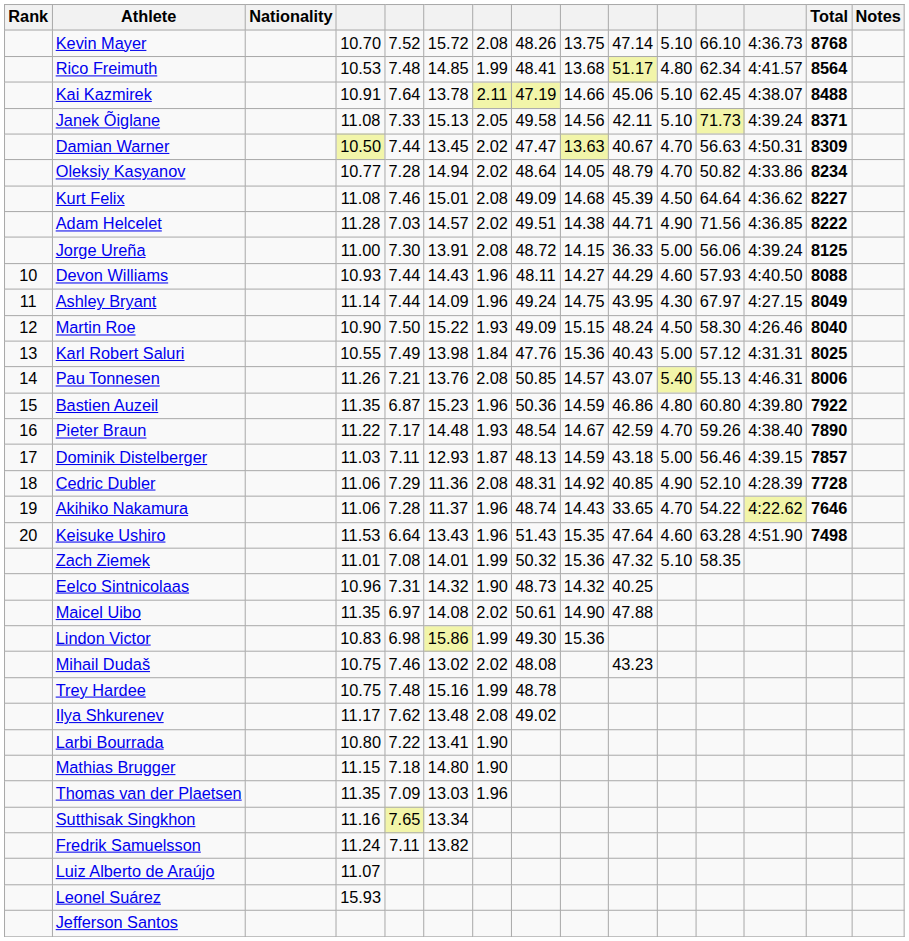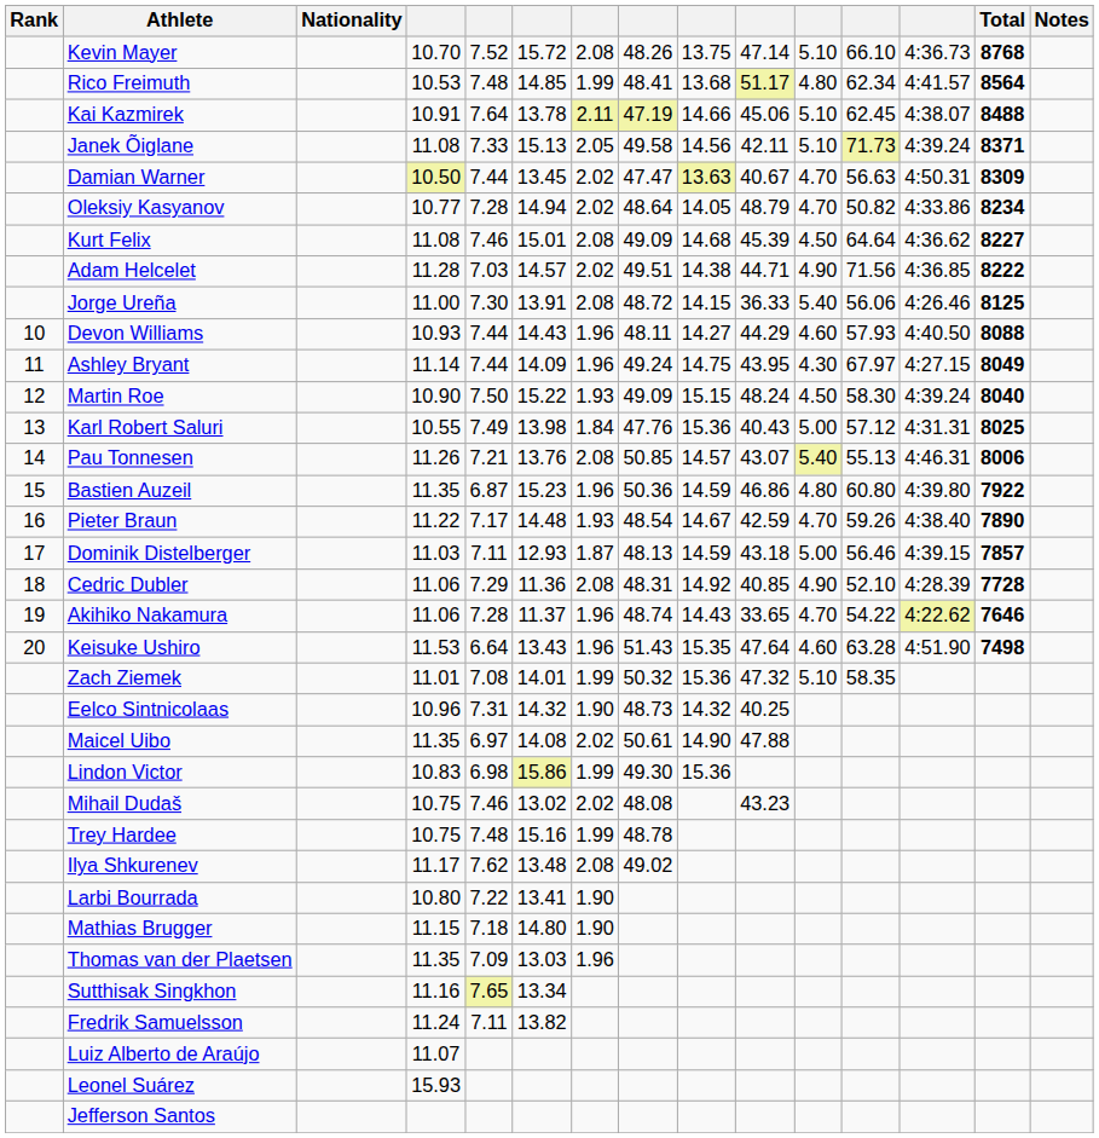 <table class="wikitable sortable" style="text-align:center">
 <tr>
 <th data-sort-type="number">Rank</th>
 <th>Athlete</th>
 <th>Nationality</th>
 <th></th>
 <th></th>
 <th></th>
 <th></th>
 <th></th>
 <th></th>
 <th></th>
 <th></th>
 <th></th>
 <th></th>
 <th>Total</th>
 <th>Notes</th>
 </tr>
 <tr>
 <td></td>
 <td align=left><a href='#'>Kevin Mayer</a></td>
 <td align=left></td>
 <td>10.70</td>
 <td>7.52</td>
 <td>15.72</td>
 <td>2.08</td>
 <td>48.26</td>
 <td>13.75</td>
 <td>47.14</td>
 <td>5.10</td>
 <td>66.10</td>
 <td>4:36.73</td>
 <td><strong>8768</strong></td>
 <td></td>
 </tr>
 <tr>
 <td></td>
 <td align=left><a href='#'>Rico Freimuth</a></td>
 <td align=left></td>
 <td>10.53</td>
 <td>7.48</td>
 <td>14.85</td>
 <td>1.99</td>
 <td>48.41</td>
 <td>13.68</td>
 <td bgcolor=#F2F5A9>51.17</td>
 <td>4.80</td>
 <td>62.34</td>
 <td>4:41.57</td>
 <td><strong>8564</strong></td>
 <td></td>
 </tr>
 <tr>
 <td></td>
 <td align=left><a href='#'>Kai Kazmirek</a></td>
 <td align=left></td>
 <td>10.91</td>
 <td>7.64</td>
 <td>13.78</td>
 <td bgcolor=#F2F5A9>2.11</td>
 <td bgcolor=#F2F5A9>47.19</td>
 <td>14.66</td>
 <td>45.06</td>
 <td>5.10</td>
 <td>62.45</td>
 <td>4:38.07</td>
 <td><strong>8488</strong></td>
 <td></td>
 </tr>
 <tr>
 <td></td>
 <td align=left><a href='#'>Janek Õiglane</a></td>
 <td align=left></td>
 <td>11.08</td>
 <td>7.33</td>
 <td>15.13</td>
 <td>2.05</td>
 <td>49.58</td>
 <td>14.56</td>
 <td>42.11</td>
 <td>5.10</td>
 <td bgcolor=#F2F5A9>71.73</td>
 <td>4:39.24</td>
 <td><strong>8371</strong></td>
 <td></td>
 </tr>
 <tr>
 <td></td>
 <td align=left><a href='#'>Damian Warner</a></td>
 <td align=left></td>
 <td bgcolor=#F2F5A9>10.50</td>
 <td>7.44</td>
 <td>13.45</td>
 <td>2.02</td>
 <td>47.47</td>
 <td bgcolor=#F2F5A9>13.63</td>
 <td>40.67</td>
 <td>4.70</td>
 <td>56.63</td>
 <td>4:50.31</td>
 <td><strong>8309</strong></td>
 <td></td>
 </tr>
 <tr>
 <td></td>
 <td align=left><a href='#'>Oleksiy Kasyanov</a></td>
 <td align=left></td>
 <td>10.77</td>
 <td>7.28</td>
 <td>14.94</td>
 <td>2.02</td>
 <td>48.64</td>
 <td>14.05</td>
 <td>48.79</td>
 <td>4.70</td>
 <td>50.82</td>
 <td>4:33.86</td>
 <td><strong>8234</strong></td>
 <td></td>
 </tr>
 <tr>
 <td></td>
 <td align=left><a href='#'>Kurt Felix</a></td>
 <td align=left></td>
 <td>11.08</td>
 <td>7.46</td>
 <td>15.01</td>
 <td>2.08</td>
 <td>49.09</td>
 <td>14.68</td>
 <td>45.39</td>
 <td>4.50</td>
 <td>64.64</td>
 <td>4:36.62</td>
 <td><strong>8227</strong></td>
 <td></td>
 </tr>
 <tr>
 <td></td>
 <td align=left><a href='#'>Adam Helcelet</a></td>
 <td align=left></td>
 <td>11.28</td>
 <td>7.03</td>
 <td>14.57</td>
 <td>2.02</td>
 <td>49.51</td>
 <td>14.38</td>
 <td>44.71</td>
 <td>4.90</td>
 <td>71.56</td>
 <td>4:36.85</td>
 <td><strong>8222</strong></td>
 <td></td>
 </tr>
 <tr>
 <td></td>
 <td align=left><a href='#'>Jorge Ureña</a></td>
 <td align=left></td>
 <td>11.00</td>
 <td>7.30</td>
 <td>13.91</td>
 <td>2.08</td>
 <td>48.72</td>
 <td>14.15</td>
 <td>36.33</td>
-<td>5.00</td>
+<td>5.40</td>
 <td>56.06</td>
-<td>4:39.24</td>
+<td>4:26.46</td>
 <td><strong>8125</strong></td>
 <td></td>
 </tr>
 <tr>
 <td>10</td>
 <td align=left><a href='#'>Devon Williams</a></td>
 <td align=left></td>
 <td>10.93</td>
 <td>7.44</td>
 <td>14.43</td>
 <td>1.96</td>
 <td>48.11</td>
 <td>14.27</td>
 <td>44.29</td>
 <td>4.60</td>
 <td>57.93</td>
 <td>4:40.50</td>
 <td><strong>8088</strong></td>
 <td></td>
 </tr>
 <tr>
 <td>11</td>
 <td align=left><a href='#'>Ashley Bryant</a></td>
 <td align=left></td>
 <td>11.14</td>
 <td>7.44</td>
 <td>14.09</td>
 <td>1.96</td>
 <td>49.24</td>
 <td>14.75</td>
 <td>43.95</td>
 <td>4.30</td>
 <td>67.97</td>
 <td>4:27.15</td>
 <td><strong>8049</strong></td>
 <td></td>
 </tr>
 <tr>
 <td>12</td>
 <td align=left><a href='#'>Martin Roe</a></td>
 <td align=left></td>
 <td>10.90</td>
 <td>7.50</td>
 <td>15.22</td>
 <td>1.93</td>
 <td>49.09</td>
 <td>15.15</td>
 <td>48.24</td>
 <td>4.50</td>
 <td>58.30</td>
-<td>4:26.46</td>
+<td>4:39.24</td>
 <td><strong>8040</strong></td>
 <td></td>
 </tr>
 <tr>
 <td>13</td>
 <td align=left><a href='#'>Karl Robert Saluri</a></td>
 <td align=left></td>
 <td>10.55</td>
 <td>7.49</td>
 <td>13.98</td>
 <td>1.84</td>
 <td>47.76</td>
 <td>15.36</td>
 <td>40.43</td>
 <td>5.00</td>
 <td>57.12</td>
 <td>4:31.31</td>
 <td><strong>8025</strong></td>
 <td></td>
 </tr>
 <tr>
 <td>14</td>
 <td align=left><a href='#'>Pau Tonnesen</a></td>
 <td align=left></td>
 <td>11.26</td>
 <td>7.21</td>
 <td>13.76</td>
 <td>2.08</td>
 <td>50.85</td>
 <td>14.57</td>
 <td>43.07</td>
 <td bgcolor=#F2F5A9>5.40</td>
 <td>55.13</td>
 <td>4:46.31</td>
 <td><strong>8006</strong></td>
 <td></td>
 </tr>
 <tr>
 <td>15</td>
 <td align=left><a href='#'>Bastien Auzeil</a></td>
 <td align=left></td>
 <td>11.35</td>
 <td>6.87</td>
 <td>15.23</td>
 <td>1.96</td>
 <td>50.36</td>
 <td>14.59</td>
 <td>46.86</td>
 <td>4.80</td>
 <td>60.80</td>
 <td>4:39.80</td>
 <td><strong>7922</strong></td>
 <td></td>
 </tr>
 <tr>
 <td>16</td>
 <td align=left><a href='#'>Pieter Braun</a></td>
 <td align=left></td>
 <td>11.22</td>
 <td>7.17</td>
 <td>14.48</td>
 <td>1.93</td>
 <td>48.54</td>
 <td>14.67</td>
 <td>42.59</td>
 <td>4.70</td>
 <td>59.26</td>
 <td>4:38.40</td>
 <td><strong>7890</strong></td>
 <td></td>
 </tr>
 <tr>
 <td>17</td>
 <td align=left><a href='#'>Dominik Distelberger</a></td>
 <td align=left></td>
 <td>11.03</td>
 <td>7.11</td>
 <td>12.93</td>
 <td>1.87</td>
 <td>48.13</td>
 <td>14.59</td>
 <td>43.18</td>
 <td>5.00</td>
 <td>56.46</td>
 <td>4:39.15</td>
 <td><strong>7857</strong></td>
 <td></td>
 </tr>
 <tr>
 <td>18</td>
 <td align=left><a href='#'>Cedric Dubler</a></td>
 <td align=left></td>
 <td>11.06</td>
 <td>7.29</td>
 <td>11.36</td>
 <td>2.08</td>
 <td>48.31</td>
 <td>14.92</td>
 <td>40.85</td>
 <td>4.90</td>
 <td>52.10</td>
 <td>4:28.39</td>
 <td><strong>7728</strong></td>
 <td></td>
 </tr>
 <tr>
 <td>19</td>
 <td align=left><a href='#'>Akihiko Nakamura</a></td>
 <td align=left></td>
 <td>11.06</td>
 <td>7.28</td>
 <td>11.37</td>
 <td>1.96</td>
 <td>48.74</td>
 <td>14.43</td>
 <td>33.65</td>
 <td>4.70</td>
 <td>54.22</td>
 <td bgcolor=#F2F5A9>4:22.62</td>
 <td><strong>7646</strong></td>
 <td></td>
 </tr>
 <tr>
 <td>20</td>
 <td align=left><a href='#'>Keisuke Ushiro</a></td>
 <td align=left></td>
 <td>11.53</td>
 <td>6.64</td>
 <td>13.43</td>
 <td>1.96</td>
 <td>51.43</td>
 <td>15.35</td>
 <td>47.64</td>
 <td>4.60</td>
 <td>63.28</td>
 <td>4:51.90</td>
 <td><strong>7498</strong></td>
 <td></td>
 </tr>
 <tr>
 <td></td>
 <td align=left><a href='#'>Zach Ziemek</a></td>
 <td align=left></td>
 <td>11.01</td>
 <td>7.08</td>
 <td>14.01</td>
 <td>1.99</td>
 <td>50.32</td>
 <td>15.36</td>
 <td>47.32</td>
 <td>5.10</td>
 <td>58.35</td>
 <td></td>
 <td><strong></strong></td>
 <td></td>
 </tr>
 <tr>
 <td></td>
 <td align=left><a href='#'>Eelco Sintnicolaas</a></td>
 <td align=left></td>
 <td>10.96</td>
 <td>7.31</td>
 <td>14.32</td>
 <td>1.90</td>
 <td>48.73</td>
 <td>14.32</td>
 <td>40.25</td>
 <td></td>
 <td></td>
 <td></td>
 <td><strong></strong></td>
 <td></td>
 </tr>
 <tr>
 <td></td>
 <td align=left><a href='#'>Maicel Uibo</a></td>
 <td align=left></td>
 <td>11.35</td>
 <td>6.97</td>
 <td>14.08</td>
 <td>2.02</td>
 <td>50.61</td>
 <td>14.90</td>
 <td>47.88</td>
 <td></td>
 <td></td>
 <td></td>
 <td><strong></strong></td>
 <td></td>
 </tr>
 <tr>
 <td></td>
 <td align=left><a href='#'>Lindon Victor</a></td>
 <td align=left></td>
 <td>10.83</td>
 <td>6.98</td>
 <td bgcolor=#F2F5A9>15.86</td>
 <td>1.99</td>
 <td>49.30</td>
 <td>15.36</td>
 <td></td>
 <td></td>
 <td></td>
 <td></td>
 <td><strong></strong></td>
 <td></td>
 </tr>
 <tr>
 <td></td>
 <td align=left><a href='#'>Mihail Dudaš</a></td>
 <td align=left></td>
 <td>10.75</td>
 <td>7.46</td>
 <td>13.02</td>
 <td>2.02</td>
 <td>48.08</td>
 <td></td>
 <td>43.23</td>
 <td></td>
 <td></td>
 <td></td>
 <td><strong></strong></td>
 <td></td>
 </tr>
 <tr>
 <td></td>
 <td align=left><a href='#'>Trey Hardee</a></td>
 <td align=left></td>
 <td>10.75</td>
 <td>7.48</td>
 <td>15.16</td>
 <td>1.99</td>
 <td>48.78</td>
 <td></td>
 <td></td>
 <td></td>
 <td></td>
 <td></td>
 <td><strong></strong></td>
 <td></td>
 </tr>
 <tr>
 <td></td>
 <td align=left><a href='#'>Ilya Shkurenev</a></td>
 <td align=left></td>
 <td>11.17</td>
 <td>7.62</td>
 <td>13.48</td>
 <td>2.08</td>
 <td>49.02</td>
 <td></td>
 <td></td>
 <td></td>
 <td></td>
 <td></td>
 <td><strong></strong></td>
 <td></td>
 </tr>
 <tr>
 <td></td>
 <td align=left><a href='#'>Larbi Bourrada</a></td>
 <td align=left></td>
 <td>10.80</td>
 <td>7.22</td>
 <td>13.41</td>
 <td>1.90</td>
 <td></td>
 <td></td>
 <td></td>
 <td></td>
 <td></td>
 <td></td>
 <td><strong></strong></td>
 <td></td>
 </tr>
 <tr>
 <td></td>
 <td align=left><a href='#'>Mathias Brugger</a></td>
 <td align=left></td>
 <td>11.15</td>
 <td>7.18</td>
 <td>14.80</td>
 <td>1.90</td>
 <td></td>
 <td></td>
 <td></td>
 <td></td>
 <td></td>
 <td></td>
 <td><strong></strong></td>
 <td></td>
 </tr>
 <tr>
 <td></td>
 <td align=left><a href='#'>Thomas van der Plaetsen</a></td>
 <td align=left></td>
 <td>11.35</td>
 <td>7.09</td>
 <td>13.03</td>
 <td>1.96</td>
 <td></td>
 <td></td>
 <td></td>
 <td></td>
 <td></td>
 <td></td>
 <td><strong></strong></td>
 <td></td>
 </tr>
 <tr>
 <td></td>
 <td align=left><a href='#'>Sutthisak Singkhon</a></td>
 <td align=left></td>
 <td>11.16</td>
 <td bgcolor=#F2F5A9>7.65</td>
 <td>13.34</td>
 <td></td>
 <td></td>
 <td></td>
 <td></td>
 <td></td>
 <td></td>
 <td></td>
 <td><strong></strong></td>
 <td></td>
 </tr>
 <tr>
 <td></td>
 <td align=left><a href='#'>Fredrik Samuelsson</a></td>
 <td align=left></td>
 <td>11.24</td>
 <td>7.11</td>
 <td>13.82</td>
 <td></td>
 <td></td>
 <td></td>
 <td></td>
 <td></td>
 <td></td>
 <td></td>
 <td><strong></strong></td>
 <td></td>
 </tr>
 <tr>
 <td></td>
 <td align=left><a href='#'>Luiz Alberto de Araújo</a></td>
 <td align=left></td>
 <td>11.07</td>
 <td></td>
 <td></td>
 <td></td>
 <td></td>
 <td></td>
 <td></td>
 <td></td>
 <td></td>
 <td></td>
 <td><strong></strong></td>
 <td></td>
 </tr>
 <tr>
 <td></td>
 <td align=left><a href='#'>Leonel Suárez</a></td>
 <td align=left></td>
 <td>15.93</td>
 <td></td>
 <td></td>
 <td></td>
 <td></td>
 <td></td>
 <td></td>
 <td></td>
 <td></td>
 <td></td>
 <td><strong></strong></td>
 <td></td>
 </tr>
 <tr>
 <td></td>
 <td align=left><a href='#'>Jefferson Santos</a></td>
 <td align=left></td>
 <td></td>
 <td></td>
 <td></td>
 <td></td>
 <td></td>
 <td></td>
 <td></td>
 <td></td>
 <td></td>
 <td></td>
 <td><strong></strong></td>
 <td></td>
 </tr>
 </table>
